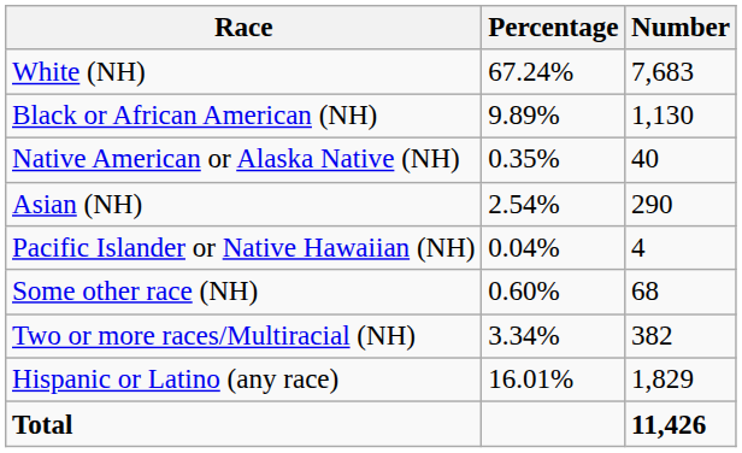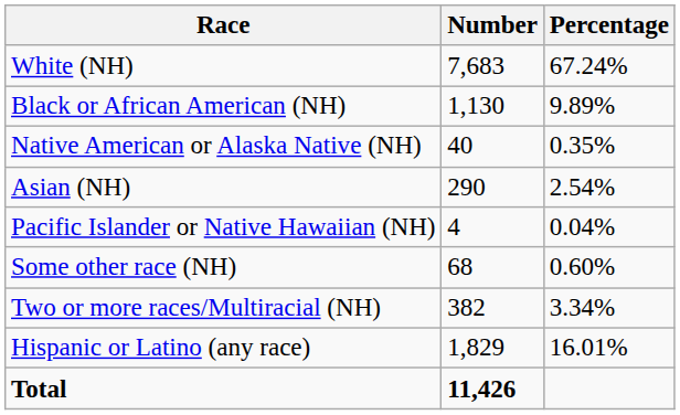 <table class="wikitable">
 <tr>
 <th>Race</th>
+<th>Number</th>
 <th>Percentage</th>
-<th>Number</th>
 </tr>
 <tr>
 <td><a href='#'>White</a> (NH)</td>
+<td>7,683</td>
 <td>67.24%</td>
-<td>7,683</td>
 </tr>
 <tr>
 <td><a href='#'>Black or African American</a> (NH)</td>
+<td>1,130</td>
 <td>9.89%</td>
-<td>1,130</td>
 </tr>
 <tr>
 <td><a href='#'>Native American</a> or <a href='#'>Alaska Native</a> (NH)</td>
+<td>40</td>
 <td>0.35%</td>
-<td>40</td>
 </tr>
 <tr>
 <td><a href='#'>Asian</a> (NH)</td>
+<td>290</td>
 <td>2.54%</td>
-<td>290</td>
 </tr>
 <tr>
 <td><a href='#'>Pacific Islander</a> or <a href='#'>Native Hawaiian</a> (NH)</td>
+<td>4</td>
 <td>0.04%</td>
-<td>4</td>
 </tr>
 <tr>
 <td><a href='#'>Some other race</a> (NH)</td>
+<td>68</td>
 <td>0.60%</td>
-<td>68</td>
 </tr>
 <tr>
 <td><a href='#'>Two or more races/Multiracial</a> (NH)</td>
+<td>382</td>
 <td>3.34%</td>
-<td>382</td>
 </tr>
 <tr>
 <td><a href='#'>Hispanic or Latino</a> (any race)</td>
+<td>1,829</td>
 <td>16.01%</td>
-<td>1,829</td>
 </tr>
 <tr>
 <td><strong>Total</strong></td>
+<td><strong>11,426</strong></td>
 <td></td>
-<td><strong>11,426</strong></td>
 </tr>
 </table>
